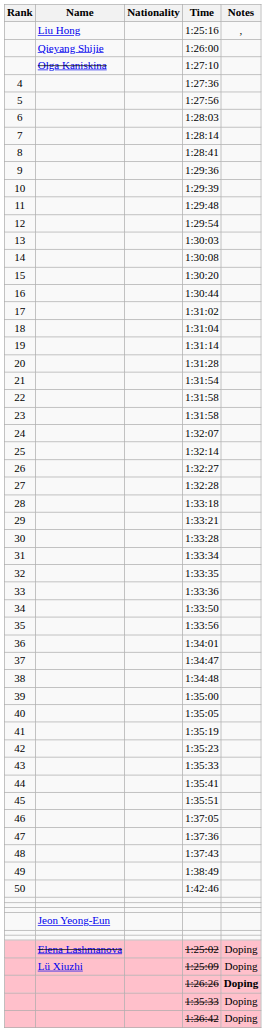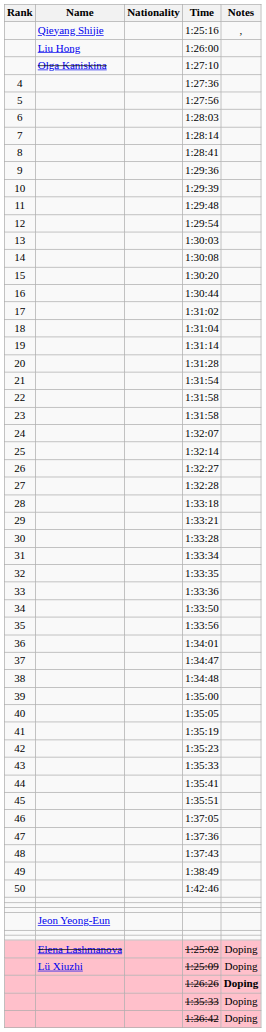 <table class="wikitable sortable" style="text-align:center">
 <tr>
 <th>Rank</th>
 <th>Name</th>
 <th>Nationality</th>
 <th>Time</th>
 <th>Notes</th>
 </tr>
 <tr>
 <td></td>
-<td align=left><a href='#'>Liu Hong</a></td>
+<td align=left><a href='#'>Qieyang Shijie</a></td>
 <td align=left></td>
 <td>1:25:16</td>
 <td>, </td>
 </tr>
 <tr>
 <td></td>
-<td align=left><a href='#'>Qieyang Shijie</a></td>
+<td align=left><a href='#'>Liu Hong</a></td>
 <td align=left></td>
 <td>1:26:00</td>
 <td></td>
 </tr>
 <tr>
 <td></td>
 <td align="left"><s><a href='#'>Olga Kaniskina</a></s></td>
 <td align=left></td>
 <td>1:27:10</td>
 <td></td>
 </tr>
 <tr>
 <td>4</td>
 <td align=left></td>
 <td align=left></td>
 <td>1:27:36</td>
 <td></td>
 </tr>
 <tr>
 <td>5</td>
 <td align=left></td>
 <td align=left></td>
 <td>1:27:56</td>
 <td></td>
 </tr>
 <tr>
 <td>6</td>
 <td align=left></td>
 <td align=left></td>
 <td>1:28:03</td>
 <td></td>
 </tr>
 <tr>
 <td>7</td>
 <td align=left></td>
 <td align=left></td>
 <td>1:28:14</td>
 <td></td>
 </tr>
 <tr>
 <td>8</td>
 <td align=left></td>
 <td align=left></td>
 <td>1:28:41</td>
 <td></td>
 </tr>
 <tr>
 <td>9</td>
 <td align=left></td>
 <td align=left></td>
 <td>1:29:36</td>
 <td></td>
 </tr>
 <tr>
 <td>10</td>
 <td align=left></td>
 <td align=left></td>
 <td>1:29:39</td>
 <td></td>
 </tr>
 <tr>
 <td>11</td>
 <td align=left></td>
 <td align=left></td>
 <td>1:29:48</td>
 <td></td>
 </tr>
 <tr>
 <td>12</td>
 <td align=left></td>
 <td align=left></td>
 <td>1:29:54</td>
 <td></td>
 </tr>
 <tr>
 <td>13</td>
 <td align=left></td>
 <td align=left></td>
 <td>1:30:03</td>
 <td></td>
 </tr>
 <tr>
 <td>14</td>
 <td align=left></td>
 <td align=left></td>
 <td>1:30:08</td>
 <td></td>
 </tr>
 <tr>
 <td>15</td>
 <td align=left></td>
 <td align=left></td>
 <td>1:30:20</td>
 <td></td>
 </tr>
 <tr>
 <td>16</td>
 <td align=left></td>
 <td align=left></td>
 <td>1:30:44</td>
 <td></td>
 </tr>
 <tr>
 <td>17</td>
 <td align=left></td>
 <td align=left></td>
 <td>1:31:02</td>
 <td></td>
 </tr>
 <tr>
 <td>18</td>
 <td align=left></td>
 <td align=left></td>
 <td>1:31:04</td>
 <td></td>
 </tr>
 <tr>
 <td>19</td>
 <td align=left></td>
 <td align=left></td>
 <td>1:31:14</td>
 <td></td>
 </tr>
 <tr>
 <td>20</td>
 <td align=left></td>
 <td align=left></td>
 <td>1:31:28</td>
 <td></td>
 </tr>
 <tr>
 <td>21</td>
 <td align=left></td>
 <td align=left></td>
 <td>1:31:54</td>
 <td></td>
 </tr>
 <tr>
 <td>22</td>
 <td align=left></td>
 <td align=left></td>
 <td>1:31:58</td>
 <td></td>
 </tr>
 <tr>
 <td>23</td>
 <td align=left></td>
 <td align=left></td>
 <td>1:31:58</td>
 <td></td>
 </tr>
 <tr>
 <td>24</td>
 <td align=left></td>
 <td align=left></td>
 <td>1:32:07</td>
 <td></td>
 </tr>
 <tr>
 <td>25</td>
 <td align=left></td>
 <td align=left></td>
 <td>1:32:14</td>
 <td></td>
 </tr>
 <tr>
 <td>26</td>
 <td align=left></td>
 <td align=left></td>
 <td>1:32:27</td>
 <td></td>
 </tr>
 <tr>
 <td>27</td>
 <td align=left></td>
 <td align=left></td>
 <td>1:32:28</td>
 <td></td>
 </tr>
 <tr>
 <td>28</td>
 <td align=left></td>
 <td align=left></td>
 <td>1:33:18</td>
 <td></td>
 </tr>
 <tr>
 <td>29</td>
 <td align=left></td>
 <td align=left></td>
 <td>1:33:21</td>
 <td></td>
 </tr>
 <tr>
 <td>30</td>
 <td align=left></td>
 <td align=left></td>
 <td>1:33:28</td>
 <td></td>
 </tr>
 <tr>
 <td>31</td>
 <td align=left></td>
 <td align=left></td>
 <td>1:33:34</td>
 <td></td>
 </tr>
 <tr>
 <td>32</td>
 <td align=left></td>
 <td align=left></td>
 <td>1:33:35</td>
 <td></td>
 </tr>
 <tr>
 <td>33</td>
 <td align=left></td>
 <td align=left></td>
 <td>1:33:36</td>
 <td></td>
 </tr>
 <tr>
 <td>34</td>
 <td align=left></td>
 <td align=left></td>
 <td>1:33:50</td>
 <td></td>
 </tr>
 <tr>
 <td>35</td>
 <td align=left></td>
 <td align=left></td>
 <td>1:33:56</td>
 <td></td>
 </tr>
 <tr>
 <td>36</td>
 <td align=left></td>
 <td align=left></td>
 <td>1:34:01</td>
 <td></td>
 </tr>
 <tr>
 <td>37</td>
 <td align=left></td>
 <td align=left></td>
 <td>1:34:47</td>
 <td></td>
 </tr>
 <tr>
 <td>38</td>
 <td align=left></td>
 <td align=left></td>
 <td>1:34:48</td>
 <td></td>
 </tr>
 <tr>
 <td>39</td>
 <td align=left></td>
 <td align=left></td>
 <td>1:35:00</td>
 <td></td>
 </tr>
 <tr>
 <td>40</td>
 <td align=left></td>
 <td align=left></td>
 <td>1:35:05</td>
 <td></td>
 </tr>
 <tr>
 <td>41</td>
 <td align=left></td>
 <td align=left></td>
 <td>1:35:19</td>
 <td></td>
 </tr>
 <tr>
 <td>42</td>
 <td align=left></td>
 <td align=left></td>
 <td>1:35:23</td>
 <td></td>
 </tr>
 <tr>
 <td>43</td>
 <td align=left></td>
 <td align=left></td>
 <td>1:35:33</td>
 <td></td>
 </tr>
 <tr>
 <td>44</td>
 <td align=left></td>
 <td align=left></td>
 <td>1:35:41</td>
 <td></td>
 </tr>
 <tr>
 <td>45</td>
 <td align=left></td>
 <td align=left></td>
 <td>1:35:51</td>
 <td></td>
 </tr>
 <tr>
 <td>46</td>
 <td align=left></td>
 <td align=left></td>
 <td>1:37:05</td>
 <td></td>
 </tr>
 <tr>
 <td>47</td>
 <td align=left></td>
 <td align=left></td>
 <td>1:37:36</td>
 <td></td>
 </tr>
 <tr>
 <td>48</td>
 <td align=left></td>
 <td align=left></td>
 <td>1:37:43</td>
 <td></td>
 </tr>
 <tr>
 <td>49</td>
 <td align=left></td>
 <td align=left></td>
 <td>1:38:49</td>
 <td></td>
 </tr>
 <tr>
 <td>50</td>
 <td align=left></td>
 <td align=left></td>
 <td>1:42:46</td>
 <td></td>
 </tr>
 <tr>
 <td></td>
 <td align=left></td>
 <td align=left></td>
 <td></td>
 <td></td>
 </tr>
 <tr>
 <td></td>
 <td align=left></td>
 <td align=left></td>
 <td></td>
 <td></td>
 </tr>
 <tr>
 <td></td>
 <td align=left></td>
 <td align=left></td>
 <td></td>
 <td></td>
 </tr>
 <tr>
 <td></td>
 <td align=left><a href='#'>Jeon Yeong-Eun</a></td>
 <td align=left></td>
 <td></td>
 <td></td>
 </tr>
 <tr>
 <td></td>
 <td align=left></td>
 <td align=left></td>
 <td></td>
 <td></td>
 </tr>
 <tr>
 <td></td>
 <td align=left></td>
 <td align=left></td>
 <td></td>
 <td></td>
 </tr>
 <tr bgcolor=pink>
 <td></td>
 <td align="left"><s><a href='#'>Elena Lashmanova</a></s></td>
 <td align=left></td>
 <td><s>1:25:02</s></td>
 <td>Doping</td>
 </tr>
 <tr bgcolor=pink>
 <td></td>
 <td align=left><a href='#'>Lü Xiuzhi</a></td>
 <td align=left></td>
 <td><s>1:25:09 </s></td>
 <td>Doping</td>
 </tr>
 <tr bgcolor=pink>
 <td></td>
 <td align=left><s></s></td>
 <td align=left></td>
 <td><s>1:26:26</s></td>
 <td><strong>Doping</strong></td>
 </tr>
 <tr bgcolor=pink>
 <td></td>
 <td align=left><s></s></td>
 <td align=left></td>
 <td><s>1:35:33</s></td>
 <td>Doping</td>
 </tr>
 <tr bgcolor=pink>
 <td></td>
 <td align=left><s></s></td>
 <td align=left></td>
 <td><s>1:36:42</s></td>
 <td>Doping</td>
 </tr>
 </table>
